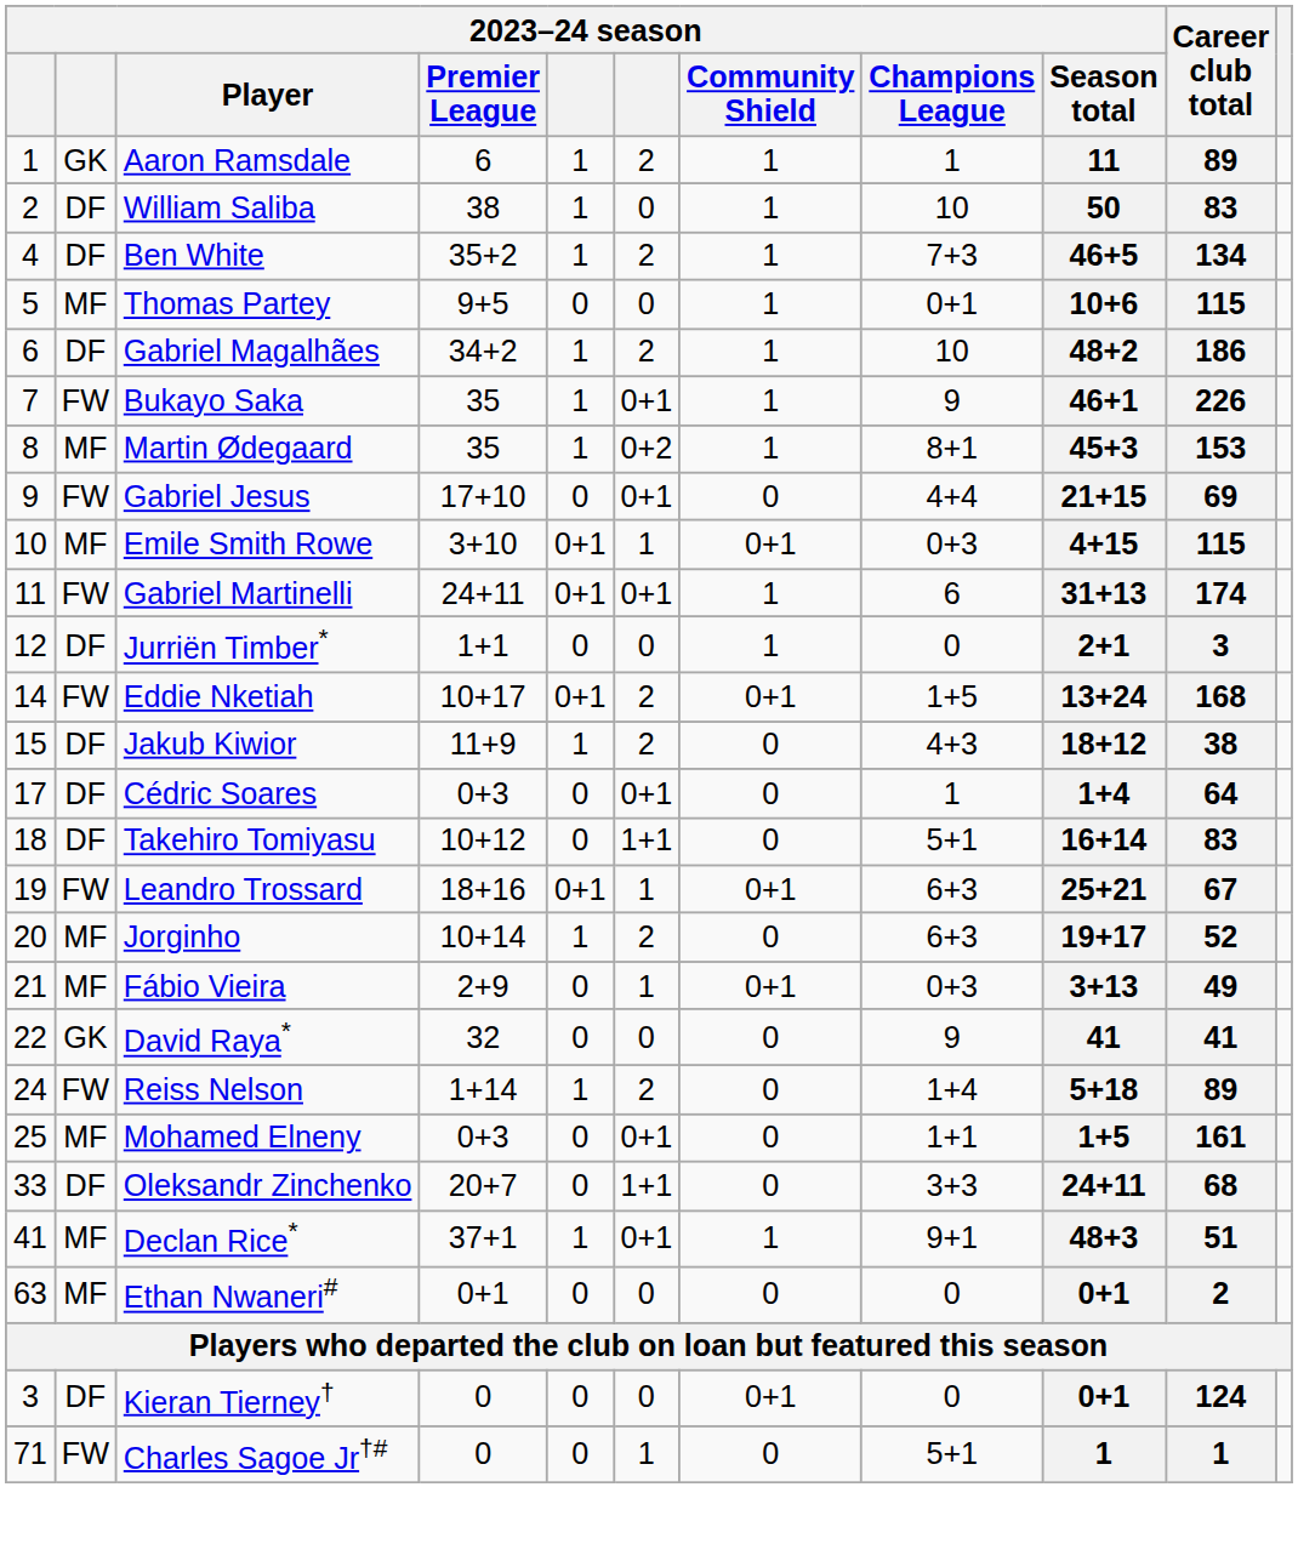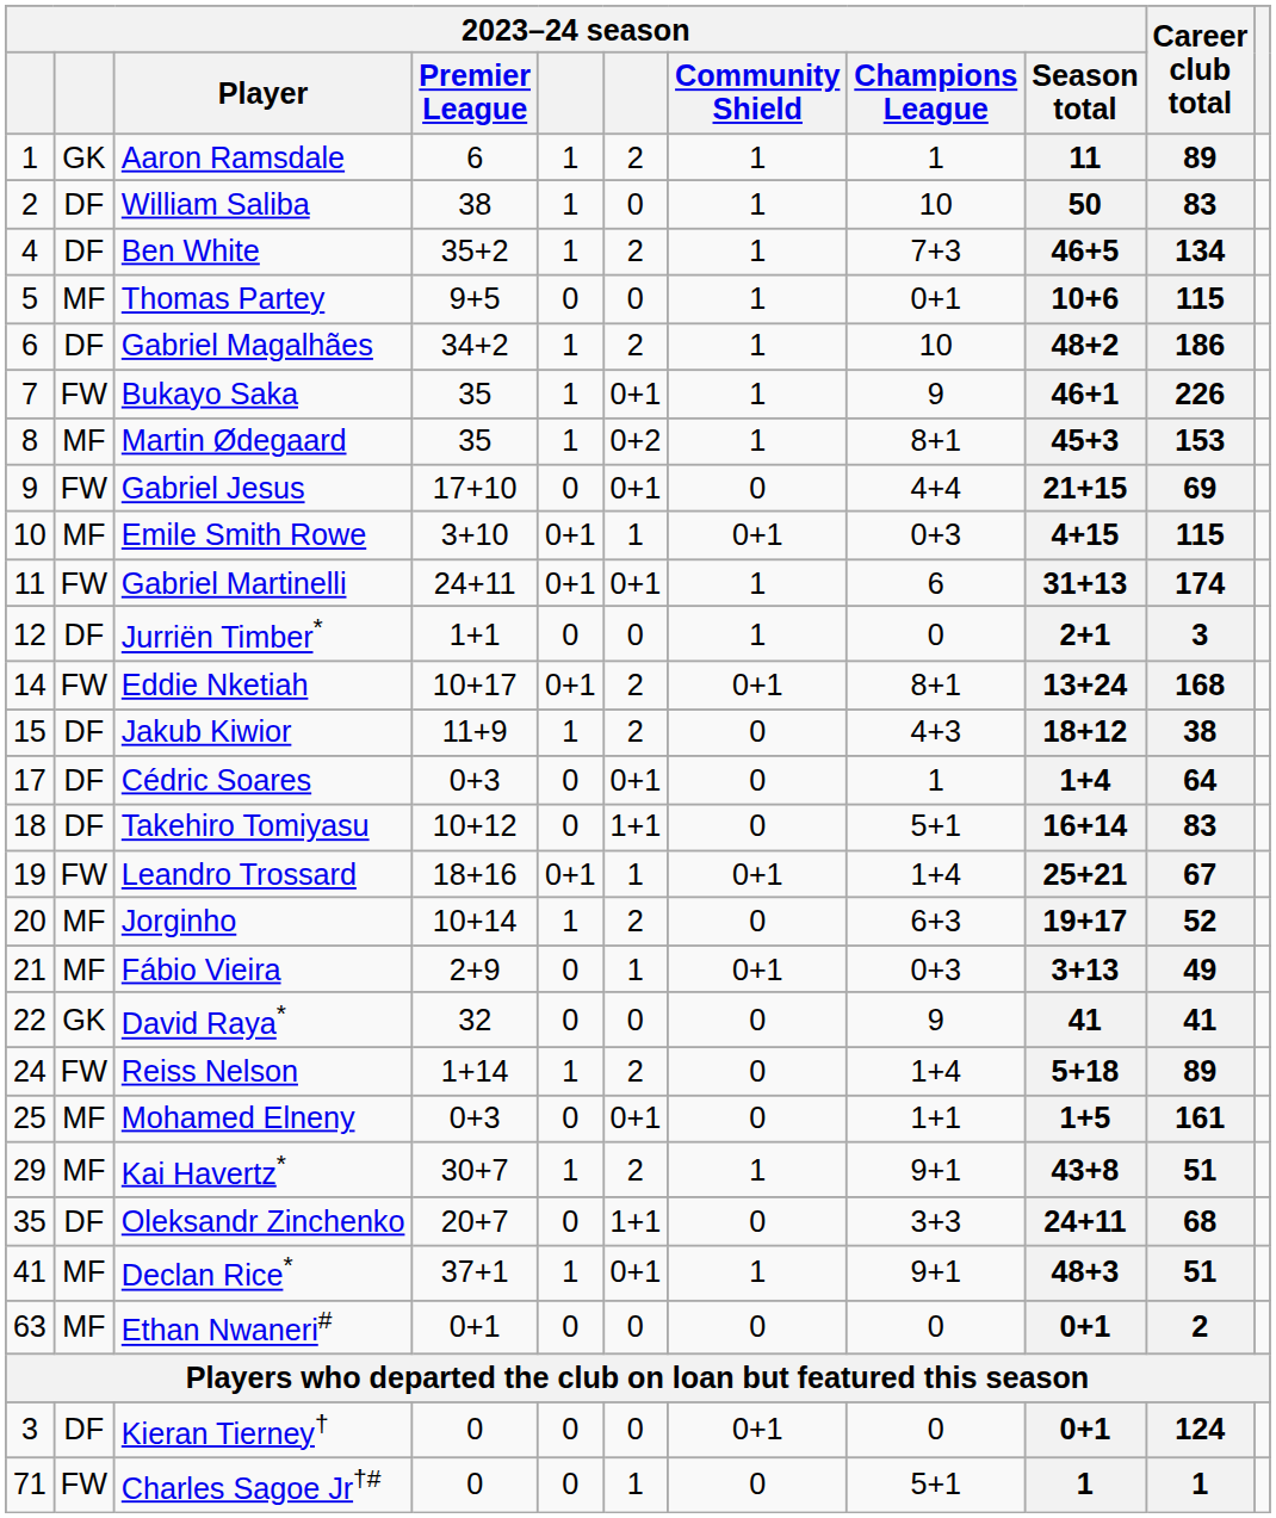 <table class="wikitable sortable" style="text-align:center; font-size:85%;">
 <tr>
 <th colspan="9">2023–24 season</th>
 <th rowspan="2">Career<br>club<br>total</th>
 <th rowspan="2" class="unsortable"></th>
 </tr>
 <tr>
 <th></th>
 <th></th>
 <th>Player</th>
 <th><a href='#'>Premier<br>League</a></th>
 <th></th>
 <th></th>
 <th><a href='#'>Community<br>Shield</a></th>
 <th><a href='#'>Champions<br>League</a></th>
 <th>Season<br>total</th>
 </tr>
 <tr>
 <td>1</td>
 <td>GK</td>
 <td style="text-align:left;" data-sort-value="Rams"> <a href='#'>Aaron Ramsdale</a></td>
 <td>6</td>
 <td>1</td>
 <td>2</td>
 <td>1</td>
 <td>1</td>
 <th>11</th>
 <th>89</th>
 <td></td>
 </tr>
 <tr>
 <td>2</td>
 <td>DF</td>
 <td style="text-align:left;" data-sort-value="Sali"> <a href='#'>William Saliba</a></td>
 <td>38</td>
 <td>1</td>
 <td>0</td>
 <td>1</td>
 <td>10</td>
 <th>50</th>
 <th>83</th>
 <td></td>
 </tr>
 <tr>
 <td>4</td>
 <td>DF</td>
 <td style="text-align:left;" data-sort-value="Whit"> <a href='#'>Ben White</a></td>
 <td>35+2</td>
 <td>1</td>
 <td>2</td>
 <td>1</td>
 <td>7+3</td>
 <th>46+5</th>
 <th>134</th>
 <td></td>
 </tr>
 <tr>
 <td>5</td>
 <td>MF</td>
 <td style="text-align:left;" data-sort-value="Part"> <a href='#'>Thomas Partey</a></td>
 <td>9+5</td>
 <td>0</td>
 <td>0</td>
 <td>1</td>
 <td>0+1</td>
 <th>10+6</th>
 <th>115</th>
 <td></td>
 </tr>
 <tr>
 <td>6</td>
 <td>DF</td>
 <td style="text-align:left;" data-sort-value="Maga"> <a href='#'>Gabriel Magalhães</a></td>
 <td>34+2</td>
 <td>1</td>
 <td>2</td>
 <td>1</td>
 <td>10</td>
 <th>48+2</th>
 <th>186</th>
 <td></td>
 </tr>
 <tr>
 <td>7</td>
 <td>FW</td>
 <td style="text-align:left;" data-sort-value="Saka"> <a href='#'>Bukayo Saka</a></td>
 <td>35</td>
 <td>1</td>
 <td>0+1</td>
 <td>1</td>
 <td>9</td>
 <th>46+1</th>
 <th>226</th>
 <td></td>
 </tr>
 <tr>
 <td>8</td>
 <td>MF</td>
 <td style="text-align:left;" data-sort-value="Odeg"> <a href='#'>Martin Ødegaard</a></td>
 <td>35</td>
 <td>1</td>
 <td>0+2</td>
 <td>1</td>
 <td>8+1</td>
 <th>45+3</th>
 <th>153</th>
 <td></td>
 </tr>
 <tr>
 <td>9</td>
 <td>FW</td>
 <td style="text-align:left;" data-sort-value="Jesu"> <a href='#'>Gabriel Jesus</a></td>
 <td>17+10</td>
 <td>0</td>
 <td>0+1</td>
 <td>0</td>
 <td>4+4</td>
 <th>21+15</th>
 <th>69</th>
 <td></td>
 </tr>
 <tr>
 <td>10</td>
 <td>MF</td>
 <td style="text-align:left;" data-sort-value="Smit"> <a href='#'>Emile Smith Rowe</a></td>
 <td>3+10</td>
 <td>0+1</td>
 <td>1</td>
 <td>0+1</td>
 <td>0+3</td>
 <th>4+15</th>
 <th>115</th>
 <td></td>
 </tr>
 <tr>
 <td>11</td>
 <td>FW</td>
 <td style="text-align:left;" data-sort-value="Mart"> <a href='#'>Gabriel Martinelli</a></td>
 <td>24+11</td>
 <td>0+1</td>
 <td>0+1</td>
 <td>1</td>
 <td>6</td>
 <th>31+13</th>
 <th>174</th>
 <td></td>
 </tr>
 <tr>
 <td>12</td>
 <td>DF</td>
 <td style="text-align:left;" data-sort-value="Timb"> <a href='#'>Jurriën Timber</a><sup>*</sup></td>
 <td>1+1</td>
 <td>0</td>
 <td>0</td>
 <td>1</td>
 <td>0</td>
 <th>2+1</th>
 <th>3</th>
 <td></td>
 </tr>
 <tr>
 <td>14</td>
 <td>FW</td>
 <td style="text-align:left;" data-sort-value="Nket"> <a href='#'>Eddie Nketiah</a></td>
 <td>10+17</td>
 <td>0+1</td>
 <td>2</td>
 <td>0+1</td>
-<td>1+5</td>
+<td>8+1</td>
 <th>13+24</th>
 <th>168</th>
 <td></td>
 </tr>
 <tr>
 <td>15</td>
 <td>DF</td>
 <td style="text-align:left;" data-sort-value="Kiwi"> <a href='#'>Jakub Kiwior</a></td>
 <td>11+9</td>
 <td>1</td>
 <td>2</td>
 <td>0</td>
 <td>4+3</td>
 <th>18+12</th>
 <th>38</th>
 <td></td>
 </tr>
 <tr>
 <td>17</td>
 <td>DF</td>
 <td style="text-align:left;" data-sort-value="Soar"> <a href='#'>Cédric Soares</a></td>
 <td>0+3</td>
 <td>0</td>
 <td>0+1</td>
 <td>0</td>
 <td>1</td>
 <th>1+4</th>
 <th>64</th>
 <td></td>
 </tr>
 <tr>
 <td>18</td>
 <td>DF</td>
 <td style="text-align:left;" data-sort-value="Tomi"> <a href='#'>Takehiro Tomiyasu</a></td>
 <td>10+12</td>
 <td>0</td>
 <td>1+1</td>
 <td>0</td>
 <td>5+1</td>
 <th>16+14</th>
 <th>83</th>
 <td></td>
 </tr>
 <tr>
 <td>19</td>
 <td>FW</td>
 <td style="text-align:left;" data-sort-value="Tros"> <a href='#'>Leandro Trossard</a></td>
 <td>18+16</td>
 <td>0+1</td>
 <td>1</td>
 <td>0+1</td>
-<td>6+3</td>
+<td>1+4</td>
 <th>25+21</th>
 <th>67</th>
 <td></td>
 </tr>
 <tr>
 <td>20</td>
 <td>MF</td>
 <td style="text-align:left;" data-sort-value="Jorg"> <a href='#'>Jorginho</a></td>
 <td>10+14</td>
 <td>1</td>
 <td>2</td>
 <td>0</td>
 <td>6+3</td>
 <th>19+17</th>
 <th>52</th>
 <td></td>
 </tr>
 <tr>
 <td>21</td>
 <td>MF</td>
 <td style="text-align:left;" data-sort-value="Viei"> <a href='#'>Fábio Vieira</a></td>
 <td>2+9</td>
 <td>0</td>
 <td>1</td>
 <td>0+1</td>
 <td>0+3</td>
 <th>3+13</th>
 <th>49</th>
 <td></td>
 </tr>
 <tr>
 <td>22</td>
 <td>GK</td>
 <td style="text-align:left;" data-sort-value="Raya"> <a href='#'>David Raya</a><sup>*</sup></td>
 <td>32</td>
 <td>0</td>
 <td>0</td>
 <td>0</td>
 <td>9</td>
 <th>41</th>
 <th>41</th>
 <td></td>
 </tr>
 <tr>
 <td>24</td>
 <td>FW</td>
 <td style="text-align:left;" data-sort-value="Nels"> <a href='#'>Reiss Nelson</a></td>
 <td>1+14</td>
 <td>1</td>
 <td>2</td>
 <td>0</td>
 <td>1+4</td>
 <th>5+18</th>
 <th>89</th>
 <td></td>
 </tr>
 <tr>
 <td>25</td>
 <td>MF</td>
 <td style="text-align:left;" data-sort-value="Elne"> <a href='#'>Mohamed Elneny</a></td>
 <td>0+3</td>
 <td>0</td>
 <td>0+1</td>
 <td>0</td>
 <td>1+1</td>
 <th>1+5</th>
 <th>161</th>
 <td></td>
 </tr>
 <tr>
-<td>33</td>
+<td>29</td>
+<td>MF</td>
+<td style="text-align:left;" data-sort-value="Have"> <a href='#'>Kai Havertz</a><sup>*</sup></td>
+<td>30+7</td>
+<td>1</td>
+<td>2</td>
+<td>1</td>
+<td>9+1</td>
+<th>43+8</th>
+<th>51</th>
+<td></td>
+</tr>
+<tr>
+<td>35</td>
 <td>DF</td>
 <td style="text-align:left;" data-sort-value="Zinc"> <a href='#'>Oleksandr Zinchenko</a></td>
 <td>20+7</td>
 <td>0</td>
 <td>1+1</td>
 <td>0</td>
 <td>3+3</td>
 <th>24+11</th>
 <th>68</th>
 <td></td>
 </tr>
 <tr>
 <td>41</td>
 <td>MF</td>
 <td style="text-align:left;" data-sort-value="Rice"> <a href='#'>Declan Rice</a><sup>*</sup></td>
 <td>37+1</td>
 <td>1</td>
 <td>0+1</td>
 <td>1</td>
 <td>9+1</td>
 <th>48+3</th>
 <th>51</th>
 <td></td>
 </tr>
 <tr>
 <td>63</td>
 <td>MF</td>
 <td style="text-align:left;" data-sort-value="Nwan"> <a href='#'>Ethan Nwaneri</a><sup>#</sup></td>
 <td>0+1</td>
 <td>0</td>
 <td>0</td>
 <td>0</td>
 <td>0</td>
 <th>0+1</th>
 <th>2</th>
 <td></td>
 </tr>
 <tr>
 <th colspan="11">Players who departed the club on loan but featured this season</th>
 </tr>
 <tr>
 <td>3</td>
 <td>DF</td>
 <td style="text-align:left;" data-sort-value="Tier"> <a href='#'>Kieran Tierney</a><sup>†</sup></td>
 <td>0</td>
 <td>0</td>
 <td>0</td>
 <td>0+1</td>
 <td>0</td>
 <th>0+1</th>
 <th>124</th>
 <td></td>
 </tr>
 <tr>
 <td>71</td>
 <td>FW</td>
 <td style="text-align:left;" data-sort-value="Sago"> <a href='#'>Charles Sagoe Jr</a><sup>†#</sup></td>
 <td>0</td>
 <td>0</td>
 <td>1</td>
 <td>0</td>
 <td>5+1</td>
 <th>1</th>
 <th>1</th>
 <td></td>
 </tr>
 </table>
